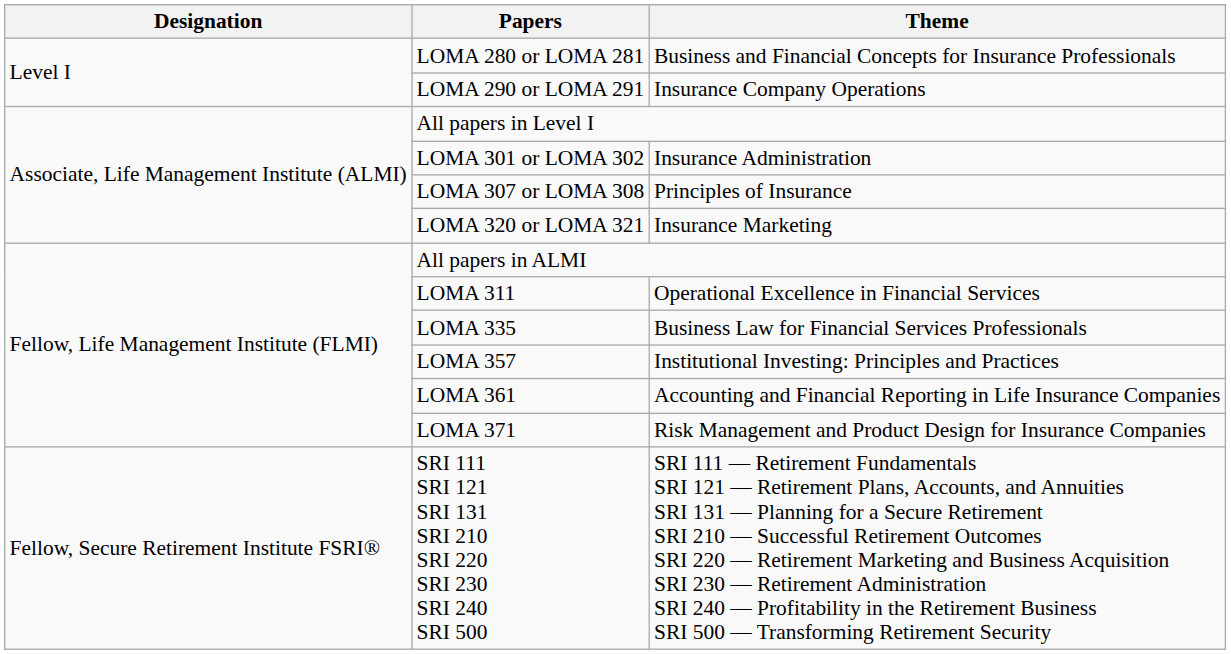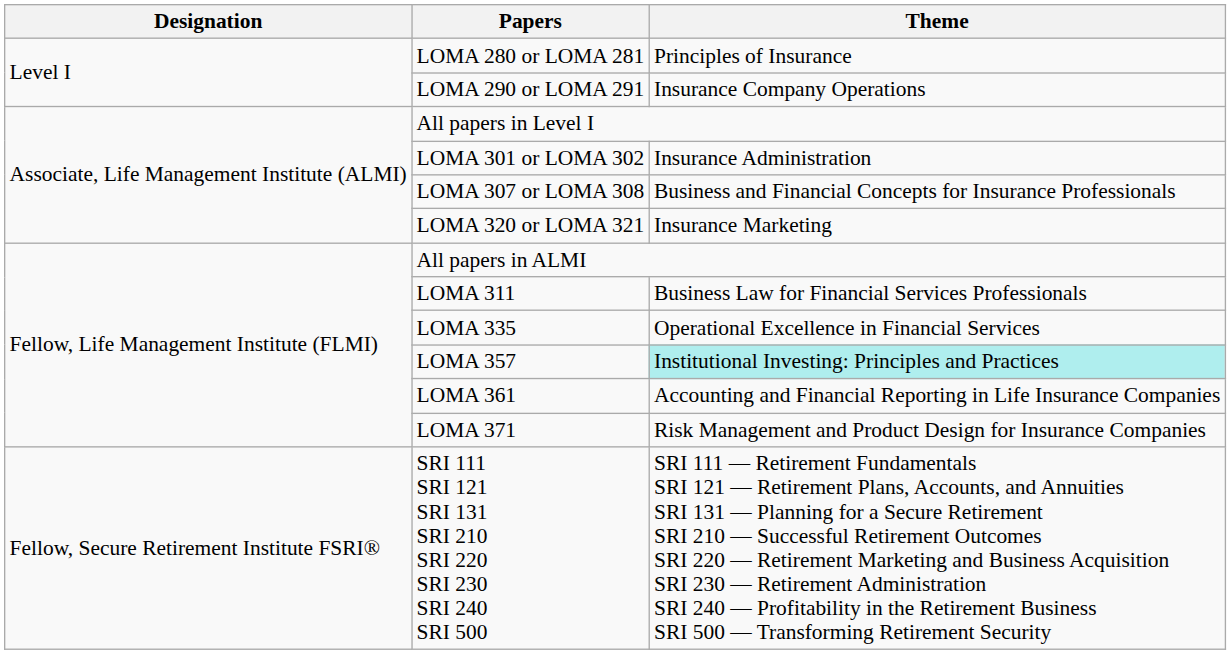 <table class="wikitable">
 <tr>
 <th>Designation</th>
 <th>Papers</th>
 <th>Theme</th>
 </tr>
 <tr>
 <td rowspan="2">Level I</td>
 <td>LOMA 280 or LOMA 281</td>
-<td>Business and Financial Concepts for Insurance Professionals</td>
+<td>Principles of Insurance</td>
 </tr>
 <tr>
 <td>LOMA 290 or LOMA 291</td>
 <td>Insurance Company Operations</td>
 </tr>
 <tr>
 <td rowspan="4">Associate, Life Management Institute (ALMI)</td>
 <td colspan="2">All papers in Level I</td>
 </tr>
 <tr>
 <td>LOMA 301 or LOMA 302</td>
 <td>Insurance Administration</td>
 </tr>
 <tr>
 <td>LOMA 307 or LOMA 308</td>
-<td>Principles of Insurance</td>
+<td>Business and Financial Concepts for Insurance Professionals</td>
 </tr>
 <tr>
 <td>LOMA 320 or LOMA 321</td>
 <td>Insurance Marketing</td>
 </tr>
 <tr>
 <td rowspan="6">Fellow, Life Management Institute (FLMI)</td>
 <td colspan="2">All papers in ALMI</td>
 </tr>
 <tr>
 <td>LOMA 311</td>
+<td>Business Law for Financial Services Professionals</td>
+</tr>
+<tr>
+<td>LOMA 335</td>
 <td>Operational Excellence in Financial Services</td>
 </tr>
 <tr>
-<td>LOMA 335</td>
-<td>Business Law for Financial Services Professionals</td>
-</tr>
-<tr>
 <td>LOMA 357</td>
-<td>Institutional Investing: Principles and Practices</td>
+<td style="background: paleturquoise;">Institutional Investing: Principles and Practices</td>
 </tr>
 <tr>
 <td>LOMA 361</td>
 <td>Accounting and Financial Reporting in Life Insurance Companies</td>
 </tr>
 <tr>
 <td>LOMA 371</td>
 <td>Risk Management and Product Design for Insurance Companies</td>
 </tr>
 <tr>
 <td>Fellow, Secure Retirement Institute FSRI®</td>
 <td>SRI 111<br>SRI 121<br>SRI 131<br>SRI 210<br>SRI 220<br>SRI 230<br>SRI 240<br>SRI 500</td>
 <td>SRI 111 — Retirement Fundamentals<br>SRI 121 — Retirement Plans, Accounts, and Annuities<br>SRI 131 — Planning for a Secure Retirement<br>SRI 210 — Successful Retirement Outcomes<br>SRI 220 — Retirement Marketing and Business Acquisition<br>SRI 230 — Retirement Administration<br>SRI 240 — Profitability in the Retirement Business<br>SRI 500 — Transforming Retirement Security</td>
 </tr>
 </table>
